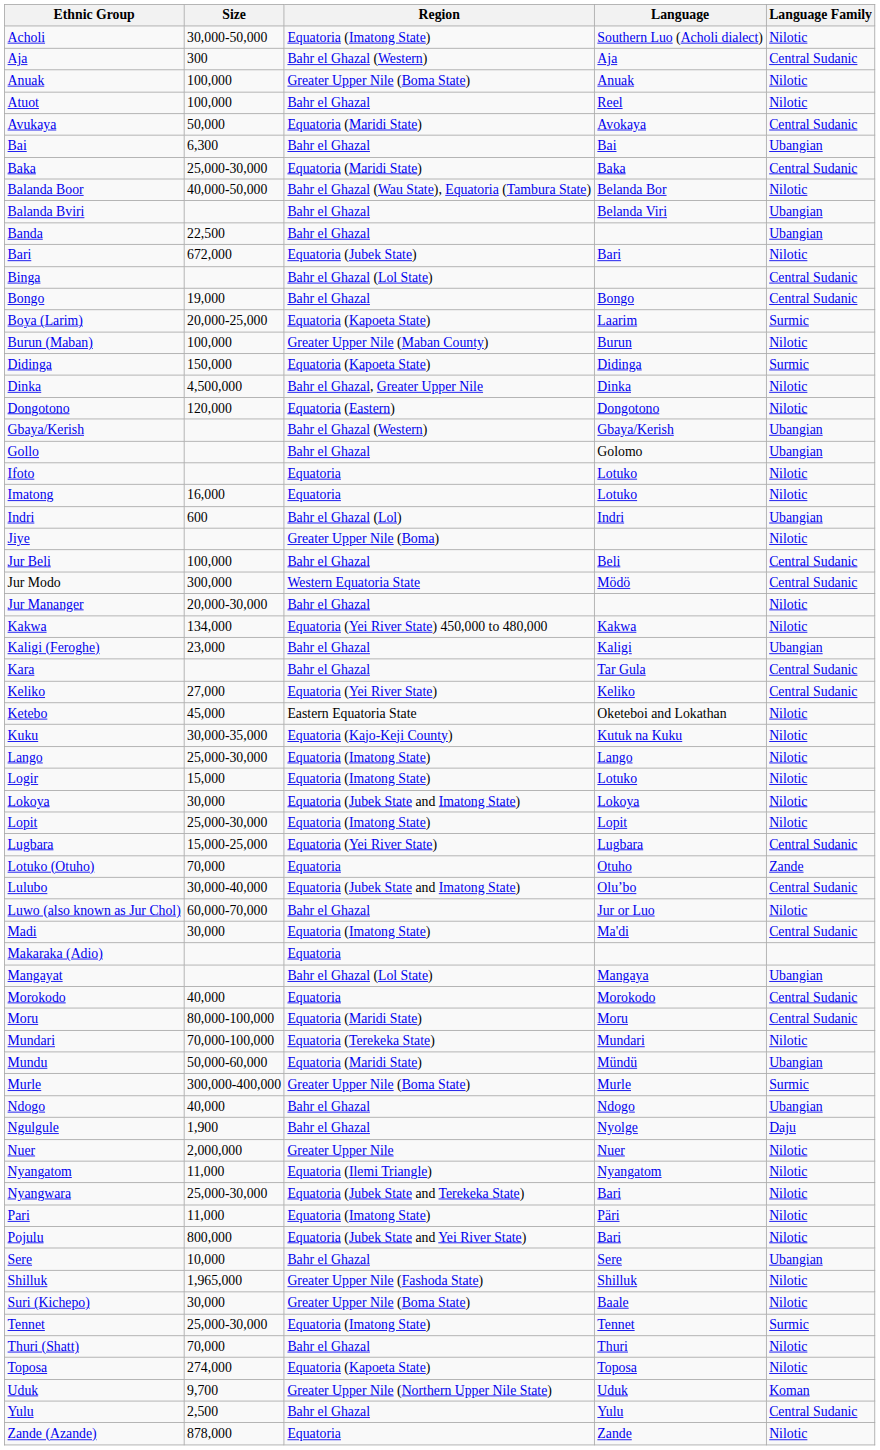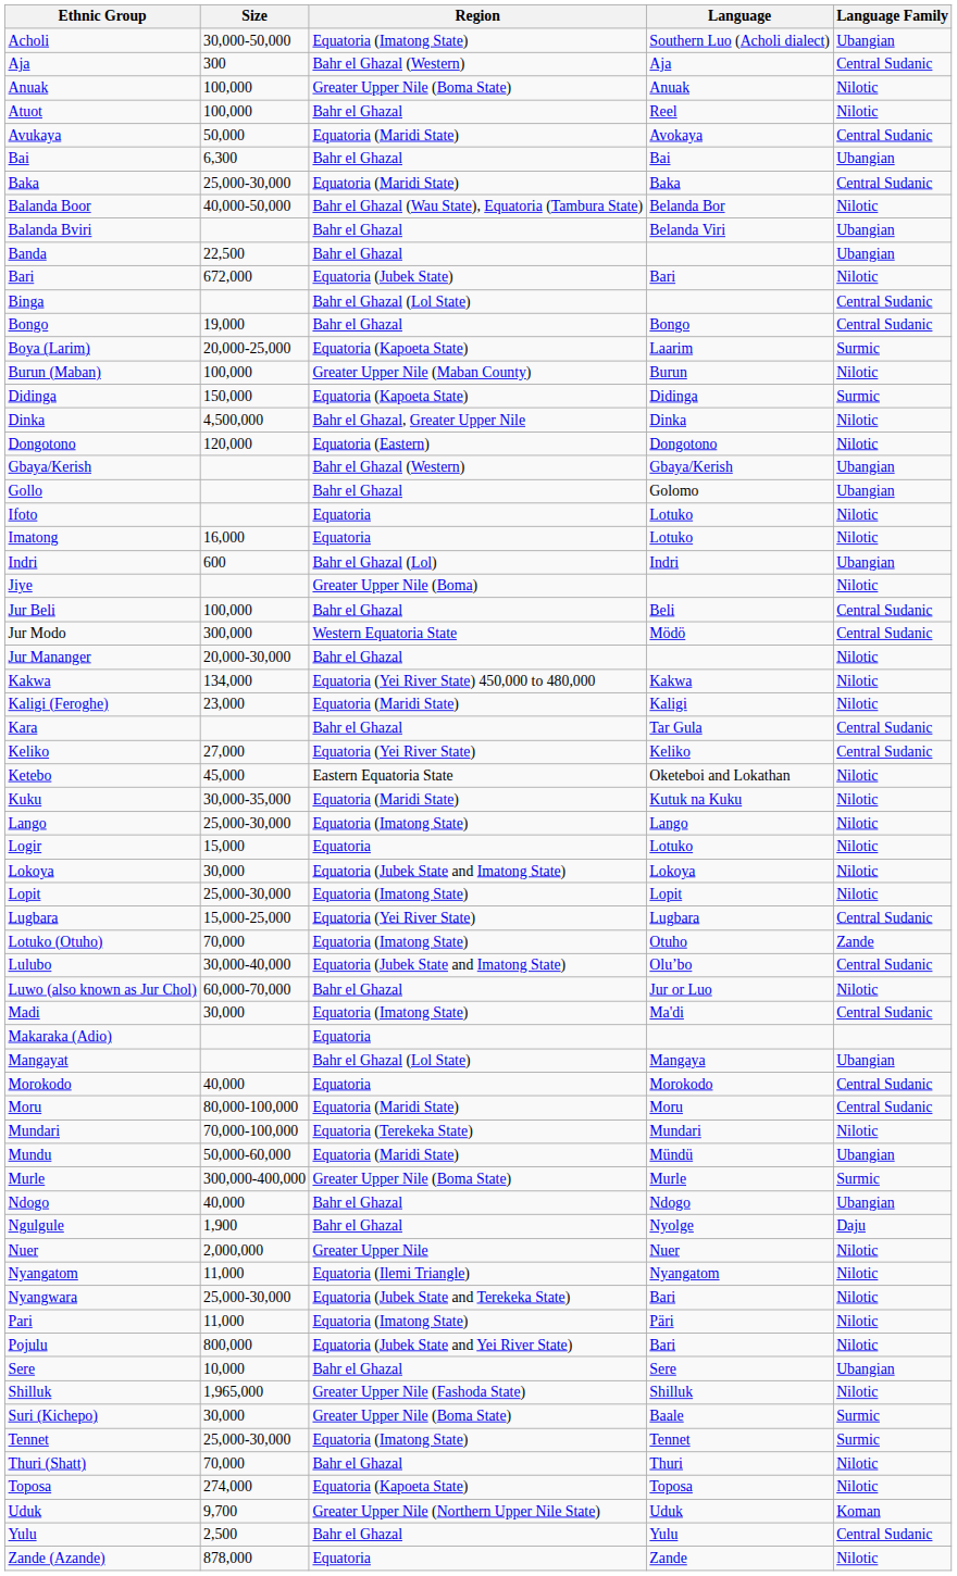 <table class="wikitable sortable">
 <tr>
 <th>Ethnic Group</th>
 <th>Size</th>
 <th>Region</th>
 <th>Language</th>
 <th>Language Family</th>
 </tr>
 <tr>
 <td><a href='#'>Acholi</a></td>
 <td>30,000-50,000</td>
 <td><a href='#'>Equatoria</a> (<a href='#'>Imatong State</a>)</td>
 <td><a href='#'>Southern Luo</a> (<a href='#'>Acholi dialect</a>)</td>
-<td><a href='#'>Nilotic</a></td>
+<td><a href='#'>Ubangian</a></td>
 </tr>
 <tr>
 <td><a href='#'>Aja</a></td>
 <td>300</td>
 <td><a href='#'>Bahr el Ghazal</a> (<a href='#'>Western</a>)</td>
 <td><a href='#'>Aja</a></td>
 <td><a href='#'>Central Sudanic</a></td>
 </tr>
 <tr>
 <td><a href='#'>Anuak</a></td>
 <td>100,000</td>
 <td><a href='#'>Greater Upper Nile</a> (<a href='#'>Boma State</a>)</td>
 <td><a href='#'>Anuak</a></td>
 <td><a href='#'>Nilotic</a></td>
 </tr>
 <tr>
 <td><a href='#'>Atuot</a></td>
 <td>100,000</td>
 <td><a href='#'>Bahr el Ghazal</a></td>
 <td><a href='#'>Reel</a></td>
 <td><a href='#'>Nilotic</a></td>
 </tr>
 <tr>
 <td><a href='#'>Avukaya</a></td>
 <td>50,000</td>
 <td><a href='#'>Equatoria</a> (<a href='#'>Maridi State</a>)</td>
 <td><a href='#'>Avokaya</a></td>
 <td><a href='#'>Central Sudanic</a></td>
 </tr>
 <tr>
 <td><a href='#'>Bai</a></td>
 <td>6,300</td>
 <td><a href='#'>Bahr el Ghazal</a></td>
 <td><a href='#'>Bai</a></td>
 <td><a href='#'>Ubangian</a></td>
 </tr>
 <tr>
 <td><a href='#'>Baka</a></td>
 <td>25,000-30,000</td>
 <td><a href='#'>Equatoria</a> (<a href='#'>Maridi State</a>)</td>
 <td><a href='#'>Baka</a></td>
 <td><a href='#'>Central Sudanic</a></td>
 </tr>
 <tr>
 <td><a href='#'>Balanda Boor</a></td>
 <td>40,000-50,000</td>
 <td><a href='#'>Bahr el Ghazal</a> (<a href='#'>Wau State</a>), <a href='#'>Equatoria</a> (<a href='#'>Tambura State</a>)</td>
 <td><a href='#'>Belanda Bor</a></td>
 <td><a href='#'>Nilotic</a></td>
 </tr>
 <tr>
 <td><a href='#'>Balanda Bviri</a></td>
 <td></td>
 <td><a href='#'>Bahr el Ghazal</a></td>
 <td><a href='#'>Belanda Viri</a></td>
 <td><a href='#'>Ubangian</a></td>
 </tr>
 <tr>
 <td><a href='#'>Banda</a></td>
 <td>22,500</td>
 <td><a href='#'>Bahr el Ghazal</a></td>
 <td></td>
 <td><a href='#'>Ubangian</a></td>
 </tr>
 <tr>
 <td><a href='#'>Bari</a></td>
 <td>672,000</td>
 <td><a href='#'>Equatoria</a> (<a href='#'>Jubek State</a>)</td>
 <td><a href='#'>Bari</a></td>
 <td><a href='#'>Nilotic</a></td>
 </tr>
 <tr>
 <td><a href='#'>Binga</a></td>
 <td></td>
 <td><a href='#'>Bahr el Ghazal</a> (<a href='#'>Lol State</a>)</td>
 <td></td>
 <td><a href='#'>Central Sudanic</a></td>
 </tr>
 <tr>
 <td><a href='#'>Bongo</a></td>
 <td>19,000</td>
 <td><a href='#'>Bahr el Ghazal</a></td>
 <td><a href='#'>Bongo</a></td>
 <td><a href='#'>Central Sudanic</a></td>
 </tr>
 <tr>
 <td><a href='#'>Boya (Larim)</a></td>
 <td>20,000-25,000</td>
 <td><a href='#'>Equatoria</a> (<a href='#'>Kapoeta State</a>)</td>
 <td><a href='#'>Laarim</a></td>
 <td><a href='#'>Surmic</a></td>
 </tr>
 <tr>
 <td><a href='#'>Burun (Maban)</a></td>
 <td>100,000</td>
 <td><a href='#'>Greater Upper Nile</a> (<a href='#'>Maban County</a>)</td>
 <td><a href='#'>Burun</a></td>
 <td><a href='#'>Nilotic</a></td>
 </tr>
 <tr>
 <td><a href='#'>Didinga</a></td>
 <td>150,000</td>
 <td><a href='#'>Equatoria</a> (<a href='#'>Kapoeta State</a>)</td>
 <td><a href='#'>Didinga</a></td>
 <td><a href='#'>Surmic</a></td>
 </tr>
 <tr>
 <td><a href='#'>Dinka</a></td>
 <td>4,500,000</td>
 <td><a href='#'>Bahr el Ghazal</a>, <a href='#'>Greater Upper Nile</a></td>
 <td><a href='#'>Dinka</a></td>
 <td><a href='#'>Nilotic</a></td>
 </tr>
 <tr>
 <td><a href='#'>Dongotono</a></td>
 <td>120,000</td>
 <td><a href='#'>Equatoria</a> (<a href='#'>Eastern</a>)</td>
 <td><a href='#'>Dongotono</a></td>
 <td><a href='#'>Nilotic</a></td>
 </tr>
 <tr>
 <td><a href='#'>Gbaya/Kerish</a></td>
 <td></td>
 <td><a href='#'>Bahr el Ghazal</a> (<a href='#'>Western</a>)</td>
 <td><a href='#'>Gbaya/Kerish</a></td>
 <td><a href='#'>Ubangian</a></td>
 </tr>
 <tr>
 <td><a href='#'>Gollo</a></td>
 <td></td>
 <td><a href='#'>Bahr el Ghazal</a></td>
 <td>Golomo</td>
 <td><a href='#'>Ubangian</a></td>
 </tr>
 <tr>
 <td><a href='#'>Ifoto</a></td>
 <td></td>
 <td><a href='#'>Equatoria</a></td>
 <td><a href='#'>Lotuko</a></td>
 <td><a href='#'>Nilotic</a></td>
 </tr>
 <tr>
 <td><a href='#'>Imatong</a></td>
 <td>16,000</td>
 <td><a href='#'>Equatoria</a></td>
 <td><a href='#'>Lotuko</a></td>
 <td><a href='#'>Nilotic</a></td>
 </tr>
 <tr>
 <td><a href='#'>Indri</a></td>
 <td>600</td>
 <td><a href='#'>Bahr el Ghazal</a> (<a href='#'>Lol</a>)</td>
 <td><a href='#'>Indri</a></td>
 <td><a href='#'>Ubangian</a></td>
 </tr>
 <tr>
 <td><a href='#'>Jiye</a></td>
 <td></td>
 <td><a href='#'>Greater Upper Nile</a> (<a href='#'>Boma</a>)</td>
 <td></td>
 <td><a href='#'>Nilotic</a></td>
 </tr>
 <tr>
 <td><a href='#'>Jur Beli</a></td>
 <td>100,000</td>
 <td><a href='#'>Bahr el Ghazal</a></td>
 <td><a href='#'>Beli</a></td>
 <td><a href='#'>Central Sudanic</a></td>
 </tr>
 <tr>
 <td>Jur Modo</td>
 <td>300,000</td>
 <td><a href='#'>Western Equatoria State</a></td>
 <td><a href='#'>Mödö</a></td>
 <td><a href='#'>Central Sudanic</a></td>
 </tr>
 <tr>
 <td><a href='#'>Jur Mananger</a></td>
 <td>20,000-30,000</td>
 <td><a href='#'>Bahr el Ghazal</a></td>
 <td></td>
 <td><a href='#'>Nilotic</a></td>
 </tr>
 <tr>
 <td><a href='#'>Kakwa</a></td>
 <td>134,000</td>
 <td><a href='#'>Equatoria</a> (<a href='#'>Yei River State</a>) 450,000 to 480,000</td>
 <td><a href='#'>Kakwa</a></td>
 <td><a href='#'>Nilotic</a></td>
 </tr>
 <tr>
 <td><a href='#'>Kaligi (Feroghe)</a></td>
 <td>23,000</td>
-<td><a href='#'>Bahr el Ghazal</a></td>
+<td><a href='#'>Equatoria</a> (<a href='#'>Maridi State</a>)</td>
 <td><a href='#'>Kaligi</a></td>
-<td><a href='#'>Ubangian</a></td>
+<td><a href='#'>Nilotic</a></td>
 </tr>
 <tr>
 <td><a href='#'>Kara</a></td>
 <td></td>
 <td><a href='#'>Bahr el Ghazal</a></td>
 <td><a href='#'>Tar Gula</a></td>
 <td><a href='#'>Central Sudanic</a></td>
 </tr>
 <tr>
 <td><a href='#'>Keliko</a></td>
 <td>27,000</td>
 <td><a href='#'>Equatoria</a> (<a href='#'>Yei River State</a>)</td>
 <td><a href='#'>Keliko</a></td>
 <td><a href='#'>Central Sudanic</a></td>
 </tr>
 <tr>
 <td><a href='#'>Ketebo</a></td>
 <td>45,000</td>
 <td>Eastern Equatoria State</td>
 <td>Oketeboi and Lokathan</td>
 <td><a href='#'>Nilotic</a></td>
 </tr>
 <tr>
 <td><a href='#'>Kuku</a></td>
 <td>30,000-35,000</td>
-<td><a href='#'>Equatoria</a> (<a href='#'>Kajo-Keji County</a>)</td>
+<td><a href='#'>Equatoria</a> (<a href='#'>Maridi State</a>)</td>
 <td><a href='#'> Kutuk na Kuku</a></td>
 <td><a href='#'>Nilotic</a></td>
 </tr>
 <tr>
 <td><a href='#'>Lango</a></td>
 <td>25,000-30,000</td>
 <td><a href='#'>Equatoria</a> (<a href='#'>Imatong State</a>)</td>
 <td><a href='#'>Lango</a></td>
 <td><a href='#'>Nilotic</a></td>
 </tr>
 <tr>
 <td><a href='#'>Logir</a></td>
 <td>15,000</td>
-<td><a href='#'>Equatoria</a> (<a href='#'>Imatong State</a>)</td>
+<td><a href='#'>Equatoria</a></td>
 <td><a href='#'>Lotuko</a></td>
 <td><a href='#'>Nilotic</a></td>
 </tr>
 <tr>
 <td><a href='#'>Lokoya</a></td>
 <td>30,000</td>
 <td><a href='#'>Equatoria</a> (<a href='#'>Jubek State</a> and <a href='#'>Imatong State</a>)</td>
 <td><a href='#'>Lokoya</a></td>
 <td><a href='#'>Nilotic</a></td>
 </tr>
 <tr>
 <td><a href='#'>Lopit</a></td>
 <td>25,000-30,000</td>
 <td><a href='#'>Equatoria</a> (<a href='#'>Imatong State</a>)</td>
 <td><a href='#'>Lopit</a></td>
 <td><a href='#'>Nilotic</a></td>
 </tr>
 <tr>
 <td><a href='#'>Lugbara</a></td>
 <td>15,000-25,000</td>
 <td><a href='#'>Equatoria</a> (<a href='#'>Yei River State</a>)</td>
 <td><a href='#'>Lugbara</a></td>
 <td><a href='#'>Central Sudanic</a></td>
 </tr>
 <tr>
 <td><a href='#'>Lotuko (Otuho)</a></td>
 <td>70,000</td>
-<td><a href='#'>Equatoria</a></td>
+<td><a href='#'>Equatoria</a> (<a href='#'>Imatong State</a>)</td>
 <td><a href='#'>Otuho</a></td>
 <td><a href='#'>Zande</a></td>
 </tr>
 <tr>
 <td><a href='#'>Lulubo</a></td>
 <td>30,000-40,000</td>
 <td><a href='#'>Equatoria</a> (<a href='#'>Jubek State</a> and <a href='#'>Imatong State</a>)</td>
 <td><a href='#'>Olu’bo</a></td>
 <td><a href='#'>Central Sudanic</a></td>
 </tr>
 <tr>
 <td><a href='#'> Luwo (also known as Jur Chol)</a></td>
 <td>60,000-70,000</td>
 <td><a href='#'>Bahr el Ghazal</a></td>
 <td><a href='#'>Jur or Luo</a></td>
 <td><a href='#'>Nilotic</a></td>
 </tr>
 <tr>
 <td><a href='#'>Madi</a></td>
 <td>30,000</td>
 <td><a href='#'>Equatoria</a> (<a href='#'>Imatong State</a>)</td>
 <td><a href='#'>Ma'di</a></td>
 <td><a href='#'>Central Sudanic</a></td>
 </tr>
 <tr>
 <td><a href='#'>Makaraka (Adio)</a></td>
 <td></td>
 <td><a href='#'>Equatoria</a></td>
 <td></td>
 <td></td>
 </tr>
 <tr>
 <td><a href='#'>Mangayat</a></td>
 <td></td>
 <td><a href='#'>Bahr el Ghazal</a> (<a href='#'>Lol State</a>)</td>
 <td><a href='#'>Mangaya</a></td>
 <td><a href='#'>Ubangian</a></td>
 </tr>
 <tr>
 <td><a href='#'>Morokodo</a></td>
 <td>40,000</td>
 <td><a href='#'>Equatoria</a></td>
 <td><a href='#'>Morokodo</a></td>
 <td><a href='#'>Central Sudanic</a></td>
 </tr>
 <tr>
 <td><a href='#'>Moru</a></td>
 <td>80,000-100,000</td>
 <td><a href='#'>Equatoria</a> (<a href='#'>Maridi State</a>)</td>
 <td><a href='#'>Moru</a></td>
 <td><a href='#'>Central Sudanic</a></td>
 </tr>
 <tr>
 <td><a href='#'>Mundari</a></td>
 <td>70,000-100,000</td>
 <td><a href='#'>Equatoria</a> (<a href='#'>Terekeka State</a>)</td>
 <td><a href='#'>Mundari</a></td>
 <td><a href='#'>Nilotic</a></td>
 </tr>
 <tr>
 <td><a href='#'>Mundu</a></td>
 <td>50,000-60,000</td>
 <td><a href='#'>Equatoria</a> (<a href='#'>Maridi State</a>)</td>
 <td><a href='#'>Mündü</a></td>
 <td><a href='#'>Ubangian</a></td>
 </tr>
 <tr>
 <td><a href='#'>Murle</a></td>
 <td>300,000-400,000</td>
 <td><a href='#'>Greater Upper Nile</a> (<a href='#'>Boma State</a>)</td>
 <td><a href='#'>Murle</a></td>
 <td><a href='#'>Surmic</a></td>
 </tr>
 <tr>
 <td><a href='#'>Ndogo</a></td>
 <td>40,000</td>
 <td><a href='#'>Bahr el Ghazal</a></td>
 <td><a href='#'>Ndogo</a></td>
 <td><a href='#'>Ubangian</a></td>
 </tr>
 <tr>
 <td><a href='#'>Ngulgule</a></td>
 <td>1,900</td>
 <td><a href='#'>Bahr el Ghazal</a></td>
 <td><a href='#'>Nyolge</a></td>
 <td><a href='#'>Daju</a></td>
 </tr>
 <tr>
 <td><a href='#'>Nuer</a></td>
 <td>2,000,000</td>
 <td><a href='#'>Greater Upper Nile</a></td>
 <td><a href='#'>Nuer</a></td>
 <td><a href='#'>Nilotic</a></td>
 </tr>
 <tr>
 <td><a href='#'>Nyangatom</a></td>
 <td>11,000</td>
 <td><a href='#'>Equatoria</a> (<a href='#'>Ilemi Triangle</a>)</td>
 <td><a href='#'>Nyangatom</a></td>
 <td><a href='#'>Nilotic</a></td>
 </tr>
 <tr>
 <td><a href='#'>Nyangwara</a></td>
 <td>25,000-30,000</td>
 <td><a href='#'>Equatoria</a> (<a href='#'>Jubek State</a> and <a href='#'>Terekeka State</a>)</td>
 <td><a href='#'>Bari</a></td>
 <td><a href='#'>Nilotic</a></td>
 </tr>
 <tr>
 <td><a href='#'>Pari</a></td>
 <td>11,000</td>
 <td><a href='#'>Equatoria</a> (<a href='#'>Imatong State</a>)</td>
 <td><a href='#'>Päri</a></td>
 <td><a href='#'>Nilotic</a></td>
 </tr>
 <tr>
 <td><a href='#'>Pojulu</a></td>
 <td>800,000</td>
 <td><a href='#'>Equatoria</a> (<a href='#'>Jubek State</a> and <a href='#'>Yei River State</a>)</td>
 <td><a href='#'>Bari</a></td>
 <td><a href='#'>Nilotic</a></td>
 </tr>
 <tr>
 <td><a href='#'>Sere</a></td>
 <td>10,000</td>
 <td><a href='#'>Bahr el Ghazal</a></td>
 <td><a href='#'>Sere</a></td>
 <td><a href='#'>Ubangian</a></td>
 </tr>
 <tr>
 <td><a href='#'>Shilluk</a></td>
 <td>1,965,000</td>
 <td><a href='#'>Greater Upper Nile</a> (<a href='#'>Fashoda State</a>)</td>
 <td><a href='#'>Shilluk</a></td>
 <td><a href='#'>Nilotic</a></td>
 </tr>
 <tr>
 <td><a href='#'>Suri (Kichepo)</a></td>
 <td>30,000</td>
 <td><a href='#'>Greater Upper Nile</a> (<a href='#'>Boma State</a>)</td>
 <td><a href='#'>Baale</a></td>
-<td><a href='#'>Nilotic</a></td>
+<td><a href='#'>Surmic</a></td>
 </tr>
 <tr>
 <td><a href='#'>Tennet</a></td>
 <td>25,000-30,000</td>
 <td><a href='#'>Equatoria</a> (<a href='#'>Imatong State</a>)</td>
 <td><a href='#'>Tennet</a></td>
 <td><a href='#'>Surmic</a></td>
 </tr>
 <tr>
 <td><a href='#'>Thuri (Shatt)</a></td>
 <td>70,000</td>
 <td><a href='#'>Bahr el Ghazal</a></td>
 <td><a href='#'>Thuri</a></td>
 <td><a href='#'>Nilotic</a></td>
 </tr>
 <tr>
 <td><a href='#'>Toposa</a></td>
 <td>274,000</td>
 <td><a href='#'>Equatoria</a> (<a href='#'>Kapoeta State</a>)</td>
 <td><a href='#'>Toposa</a></td>
 <td><a href='#'>Nilotic</a></td>
 </tr>
 <tr>
 <td><a href='#'>Uduk</a></td>
 <td>9,700</td>
 <td><a href='#'>Greater Upper Nile</a> (<a href='#'>Northern Upper Nile State</a>)</td>
 <td><a href='#'>Uduk</a></td>
 <td><a href='#'>Koman</a></td>
 </tr>
 <tr>
 <td><a href='#'>Yulu</a></td>
 <td>2,500</td>
 <td><a href='#'>Bahr el Ghazal</a></td>
 <td><a href='#'>Yulu</a></td>
 <td><a href='#'>Central Sudanic</a></td>
 </tr>
 <tr>
 <td><a href='#'>Zande (Azande)</a></td>
 <td>878,000</td>
 <td><a href='#'>Equatoria</a></td>
 <td><a href='#'>Zande</a></td>
 <td><a href='#'>Nilotic</a></td>
 </tr>
 </table>
